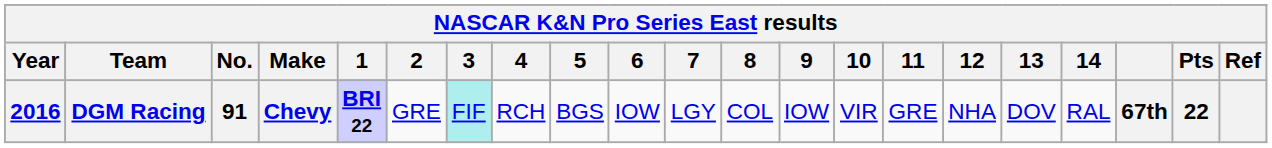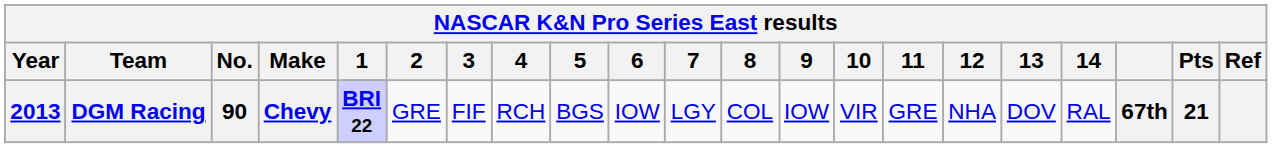 <table class="wikitable" style="text-align:center; font-size:75%">
 <tr>
 <th colspan=45><a href='#'>NASCAR K&N Pro Series East</a> results</th>
 </tr>
 <tr>
 <th>Year</th>
 <th>Team</th>
 <th>No.</th>
 <th>Make</th>
 <th>1</th>
 <th>2</th>
 <th>3</th>
 <th>4</th>
 <th>5</th>
 <th>6</th>
 <th>7</th>
 <th>8</th>
 <th>9</th>
 <th>10</th>
 <th>11</th>
 <th>12</th>
 <th>13</th>
 <th>14</th>
 <th></th>
 <th>Pts</th>
 <th>Ref</th>
 </tr>
 <tr>
-<th><a href='#'>2016</a></th>
+<th><a href='#'>2013</a></th>
 <th><a href='#'>DGM Racing</a></th>
-<th>91</th>
+<th>90</th>
 <th><a href='#'>Chevy</a></th>
 <td style="background:#CFCFFF;"><strong><a href='#'>BRI</a><br><small>22</small></strong></td>
 <td><a href='#'>GRE</a></td>
-<td style="background: paleturquoise;"><a href='#'>FIF</a></td>
+<td><a href='#'>FIF</a></td>
 <td><a href='#'>RCH</a></td>
 <td><a href='#'>BGS</a></td>
 <td><a href='#'>IOW</a></td>
 <td><a href='#'>LGY</a></td>
 <td><a href='#'>COL</a></td>
 <td><a href='#'>IOW</a></td>
 <td><a href='#'>VIR</a></td>
 <td><a href='#'>GRE</a></td>
 <td><a href='#'>NHA</a></td>
 <td><a href='#'>DOV</a></td>
 <td><a href='#'>RAL</a></td>
 <th>67th</th>
-<th>22</th>
+<th>21</th>
 <th></th>
 </tr>
 </table>
